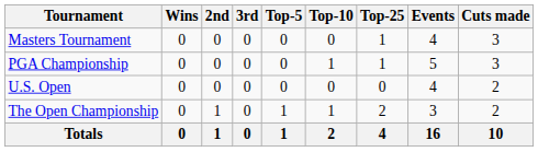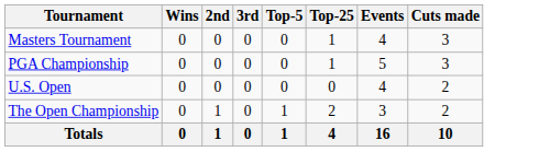 <table class=wikitable style=text-align:center>
 <tr>
 <th>Tournament</th>
 <th>Wins</th>
 <th>2nd</th>
 <th>3rd</th>
 <th>Top-5</th>
-<th>Top-10</th>
 <th>Top-25</th>
 <th>Events</th>
 <th>Cuts made</th>
 </tr>
 <tr>
 <td align=left><a href='#'>Masters Tournament</a></td>
-<td>0</td>
 <td>0</td>
 <td>0</td>
 <td>0</td>
 <td>0</td>
 <td>1</td>
 <td>4</td>
 <td>3</td>
 </tr>
 <tr>
 <td align=left><a href='#'>PGA Championship</a></td>
 <td>0</td>
 <td>0</td>
 <td>0</td>
 <td>0</td>
 <td>1</td>
-<td>1</td>
 <td>5</td>
 <td>3</td>
 </tr>
 <tr>
 <td align=left><a href='#'>U.S. Open</a></td>
-<td>0</td>
 <td>0</td>
 <td>0</td>
 <td>0</td>
 <td>0</td>
 <td>0</td>
 <td>4</td>
 <td>2</td>
 </tr>
 <tr>
 <td align=left><a href='#'>The Open Championship</a></td>
 <td>0</td>
 <td>1</td>
 <td>0</td>
 <td>1</td>
-<td>1</td>
 <td>2</td>
 <td>3</td>
 <td>2</td>
 </tr>
 <tr>
 <th>Totals</th>
 <th>0</th>
 <th>1</th>
 <th>0</th>
 <th>1</th>
-<th>2</th>
 <th>4</th>
 <th>16</th>
 <th>10</th>
 </tr>
 </table>
